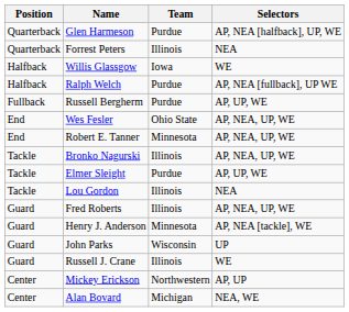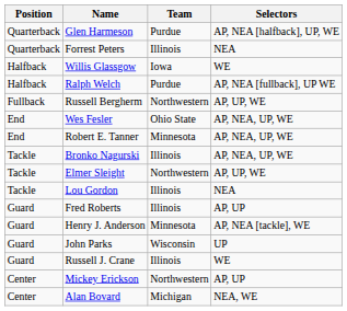 <table class="wikitable" style="font-size: 90%">
 <tr>
 <th>Position</th>
 <th>Name</th>
 <th>Team</th>
 <th>Selectors</th>
 </tr>
 <tr>
 <td>Quarterback</td>
 <td><a href='#'>Glen Harmeson</a></td>
 <td>Purdue</td>
 <td>AP, NEA [halfback], UP, WE</td>
 </tr>
 <tr>
 <td>Quarterback</td>
 <td>Forrest Peters</td>
 <td>Illinois</td>
 <td>NEA</td>
 </tr>
 <tr>
 <td>Halfback</td>
 <td><a href='#'>Willis Glassgow</a></td>
 <td>Iowa</td>
 <td>WE</td>
 </tr>
 <tr>
 <td>Halfback</td>
 <td><a href='#'>Ralph Welch</a></td>
 <td>Purdue</td>
 <td>AP, NEA [fullback], UP WE</td>
 </tr>
 <tr>
 <td>Fullback</td>
 <td>Russell Bergherm</td>
-<td>Purdue</td>
+<td>Northwestern</td>
 <td>AP, UP, WE</td>
 </tr>
 <tr>
 <td>End</td>
 <td><a href='#'>Wes Fesler</a></td>
 <td>Ohio State</td>
 <td>AP, NEA, UP, WE</td>
 </tr>
 <tr>
 <td>End</td>
 <td>Robert E. Tanner</td>
 <td>Minnesota</td>
 <td>AP, NEA, UP, WE</td>
 </tr>
 <tr>
 <td>Tackle</td>
 <td><a href='#'>Bronko Nagurski</a></td>
 <td>Illinois</td>
 <td>AP, NEA, UP, WE</td>
 </tr>
 <tr>
 <td>Tackle</td>
 <td><a href='#'>Elmer Sleight</a></td>
-<td>Purdue</td>
+<td>Northwestern</td>
 <td>AP, UP, WE</td>
 </tr>
 <tr>
 <td>Tackle</td>
 <td><a href='#'>Lou Gordon</a></td>
 <td>Illinois</td>
 <td>NEA</td>
 </tr>
 <tr>
 <td>Guard</td>
 <td>Fred Roberts</td>
 <td>Illinois</td>
-<td>AP, NEA, UP, WE</td>
+<td>AP, UP</td>
 </tr>
 <tr>
 <td>Guard</td>
 <td>Henry J. Anderson</td>
 <td>Minnesota</td>
 <td>AP, NEA [tackle], WE</td>
 </tr>
 <tr>
 <td>Guard</td>
 <td>John Parks</td>
 <td>Wisconsin</td>
 <td>UP</td>
 </tr>
 <tr>
 <td>Guard</td>
 <td>Russell J. Crane</td>
 <td>Illinois</td>
 <td>WE</td>
 </tr>
 <tr>
 <td>Center</td>
 <td><a href='#'>Mickey Erickson</a></td>
 <td>Northwestern</td>
 <td>AP, UP</td>
 </tr>
 <tr>
 <td>Center</td>
 <td><a href='#'>Alan Bovard</a></td>
 <td>Michigan</td>
 <td>NEA, WE</td>
 </tr>
 </table>
